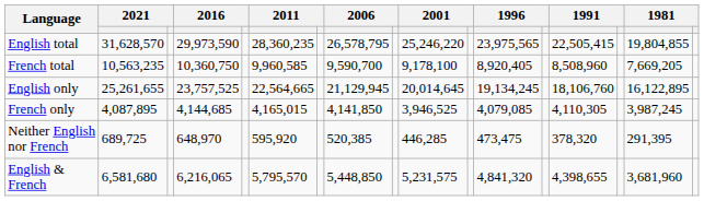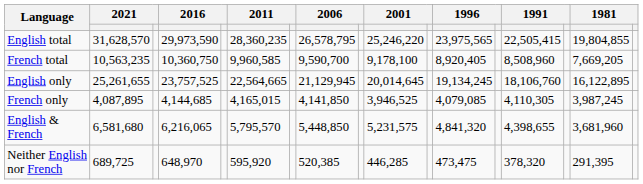 <table class="wikitable sortable sticky-header-multi" style=text-align:center" style="margin:1em auto;">
 <tr>
 <th rowspan="2">Language</th>
 <th colspan="2">2021</th>
 <th colspan="2">2016</th>
 <th colspan="2">2011</th>
 <th colspan="2">2006</th>
 <th colspan="2">2001</th>
 <th colspan="2">1996</th>
 <th colspan="2">1991</th>
 <th colspan="2">1981</th>
 </tr>
 <tr>
 <th><a href='#'></a></th>
 <th></th>
 <th></th>
 <th></th>
 <th></th>
 <th></th>
 <th></th>
 <th></th>
 <th></th>
 <th></th>
 <th></th>
 <th></th>
 <th></th>
 <th></th>
 <th></th>
 <th></th>
 </tr>
 <tr>
 <td><a href='#'>English</a> total</td>
 <td>31,628,570</td>
 <td></td>
 <td>29,973,590</td>
 <td></td>
 <td>28,360,235</td>
 <td></td>
 <td>26,578,795</td>
 <td></td>
 <td>25,246,220</td>
 <td></td>
 <td>23,975,565</td>
 <td></td>
 <td>22,505,415</td>
 <td></td>
 <td>19,804,855</td>
 <td></td>
 </tr>
 <tr>
 <td><a href='#'>French</a> total</td>
 <td>10,563,235</td>
 <td></td>
 <td>10,360,750</td>
 <td></td>
 <td>9,960,585</td>
 <td></td>
 <td>9,590,700</td>
 <td></td>
 <td>9,178,100</td>
 <td></td>
 <td>8,920,405</td>
 <td></td>
 <td>8,508,960</td>
 <td></td>
 <td>7,669,205</td>
 <td></td>
 </tr>
 <tr>
 <td><a href='#'>English</a> only</td>
 <td>25,261,655</td>
 <td></td>
 <td>23,757,525</td>
 <td></td>
 <td>22,564,665</td>
 <td></td>
 <td>21,129,945</td>
 <td></td>
 <td>20,014,645</td>
 <td></td>
 <td>19,134,245</td>
 <td></td>
 <td>18,106,760</td>
 <td></td>
 <td>16,122,895</td>
 <td></td>
 </tr>
 <tr>
 <td><a href='#'>French</a> only</td>
 <td>4,087,895</td>
 <td></td>
 <td>4,144,685</td>
 <td></td>
 <td>4,165,015</td>
 <td></td>
 <td>4,141,850</td>
 <td></td>
 <td>3,946,525</td>
 <td></td>
 <td>4,079,085</td>
 <td></td>
 <td>4,110,305</td>
 <td></td>
 <td>3,987,245</td>
 <td></td>
 </tr>
 <tr>
+<td><a href='#'>English</a> &<br><a href='#'>French</a></td>
+<td>6,581,680</td>
+<td></td>
+<td>6,216,065</td>
+<td></td>
+<td>5,795,570</td>
+<td></td>
+<td>5,448,850</td>
+<td></td>
+<td>5,231,575</td>
+<td></td>
+<td>4,841,320</td>
+<td></td>
+<td>4,398,655</td>
+<td></td>
+<td>3,681,960</td>
+<td></td>
+</tr>
+<tr>
 <td>Neither <a href='#'>English</a><br>nor <a href='#'>French</a></td>
 <td>689,725</td>
 <td></td>
 <td>648,970</td>
 <td></td>
 <td>595,920</td>
 <td></td>
 <td>520,385</td>
 <td></td>
 <td>446,285</td>
 <td></td>
 <td>473,475</td>
 <td></td>
 <td>378,320</td>
 <td></td>
 <td>291,395</td>
 <td></td>
 </tr>
-<tr>
-<td><a href='#'>English</a> &<br><a href='#'>French</a></td>
-<td>6,581,680</td>
-<td></td>
-<td>6,216,065</td>
-<td></td>
-<td>5,795,570</td>
-<td></td>
-<td>5,448,850</td>
-<td></td>
-<td>5,231,575</td>
-<td></td>
-<td>4,841,320</td>
-<td></td>
-<td>4,398,655</td>
-<td></td>
-<td>3,681,960</td>
-<td></td>
-</tr>
 </table>
